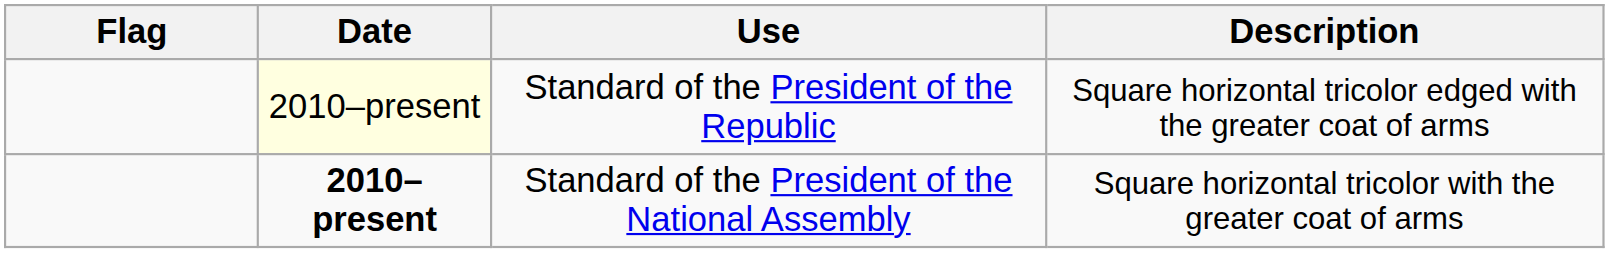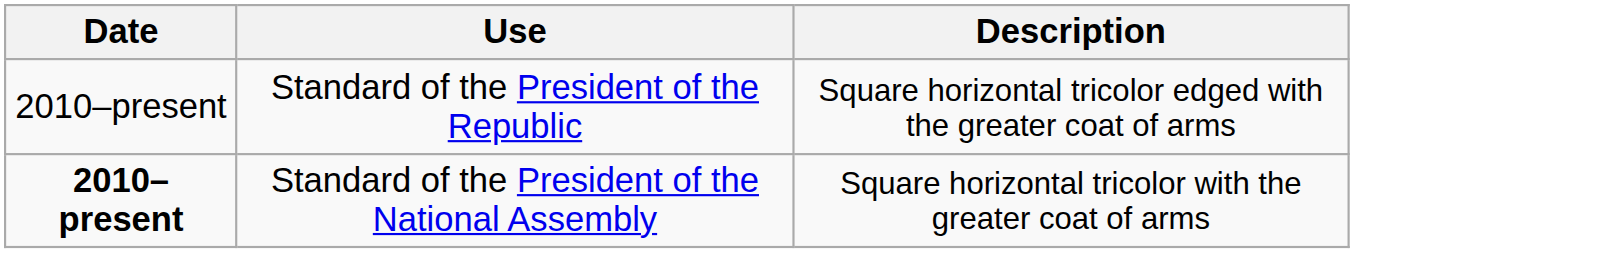 <table class="wikitable" style="text-align:center">
 <tr>
-<th style="width:110px;">Flag</th>
 <th style="width:100px;">Date</th>
 <th style="width:250px;">Use</th>
 <th style="width:250px;">Description</th>
 </tr>
 <tr>
-<td></td>
-<td style="background: lightyellow;">2010–present</td>
+<td>2010–present</td>
 <td>Standard of the <a href='#'>President of the Republic</a></td>
 <td style=font-size:90%;>Square horizontal tricolor edged with the greater coat of arms</td>
 </tr>
 <tr>
-<td></td>
 <td><strong>2010–present</strong></td>
 <td>Standard of the <a href='#'>President of the National Assembly</a></td>
 <td style=font-size:90%;>Square horizontal tricolor with the greater coat of arms</td>
 </tr>
 </table>
